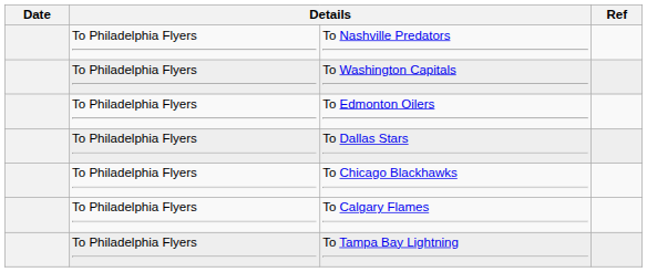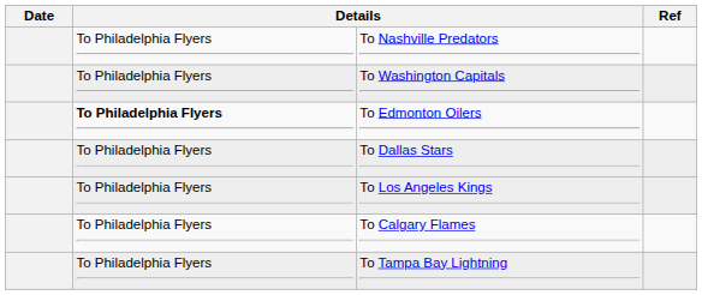 <table class="wikitable plainrowheaders" style="width: 50em;">
 <tr>
 <th scope="col">Date</th>
 <th scope="col" colspan="2">Details</th>
 <th scope="col">Ref</th>
 </tr>
 <tr>
 <th scope="row"></th>
 <td valign="top">To Philadelphia Flyers <hr></td>
 <td valign="top">To <a href='#'>Nashville Predators</a> <hr></td>
 <td></td>
 </tr>
 <tr bgcolor="#eeeeee">
 <th scope="row"></th>
 <td valign="top">To Philadelphia Flyers <hr></td>
 <td valign="top">To <a href='#'>Washington Capitals</a> <hr></td>
 <td></td>
 </tr>
 <tr>
 <th scope="row"></th>
-<td valign="top">To Philadelphia Flyers <hr> </td>
+<td valign="top"><strong>To Philadelphia Flyers <hr> </strong></td>
 <td valign="top">To <a href='#'>Edmonton Oilers</a> <hr> </td>
 <td></td>
 </tr>
 <tr bgcolor="#eeeeee">
 <th scope="row"></th>
 <td valign="top">To Philadelphia Flyers <hr> </td>
 <td valign="top">To <a href='#'>Dallas Stars</a> <hr> </td>
 <td></td>
 </tr>
-<tr>
+<tr bgcolor="#eeeeee">
 <th scope="row"></th>
 <td valign="top">To Philadelphia Flyers <hr> </td>
-<td valign="top">To <a href='#'>Chicago Blackhawks</a> <hr> </td>
+<td valign="top">To <a href='#'>Los Angeles Kings</a> <hr> </td>
 <td></td>
 </tr>
 <tr>
 <th scope="row"></th>
 <td valign="top">To Philadelphia Flyers <hr> </td>
 <td valign="top">To <a href='#'>Calgary Flames</a> <hr> </td>
 <td></td>
 </tr>
 <tr bgcolor="#eeeeee">
 <th scope="row"></th>
 <td valign="top">To Philadelphia Flyers <hr> </td>
 <td valign="top">To <a href='#'>Tampa Bay Lightning</a> <hr> </td>
 <td></td>
 </tr>
 </table>
